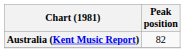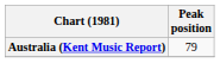 <table class="wikitable sortable plainrowheaders" style="text-align:center">
 <tr>
 <th>Chart (1981)</th>
 <th>Peak<br>position</th>
 </tr>
 <tr>
 <th scope="row">Australia (<a href='#'>Kent Music Report</a>)</th>
-<td>82</td>
+<td>79</td>
 </tr>
 <tr>
 </tr>
 <tr>
 </tr>
 <tr>
 </tr>
 <tr>
 </tr>
 <tr>
 </tr>
 </table>
